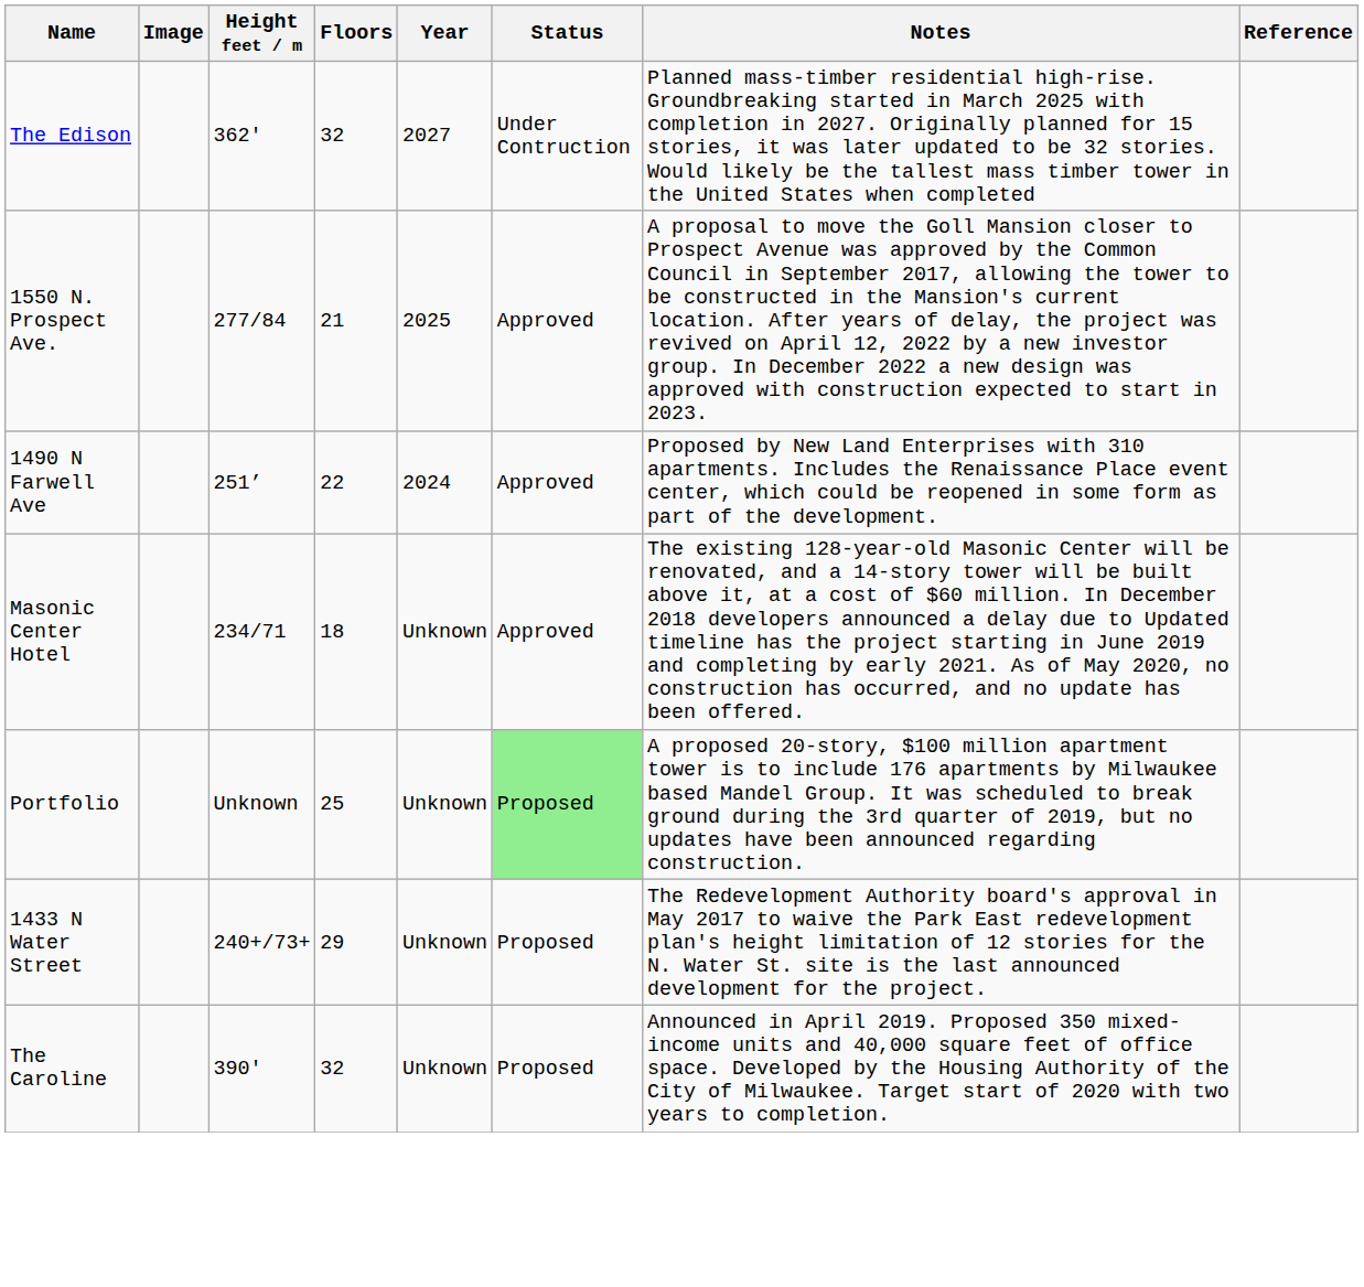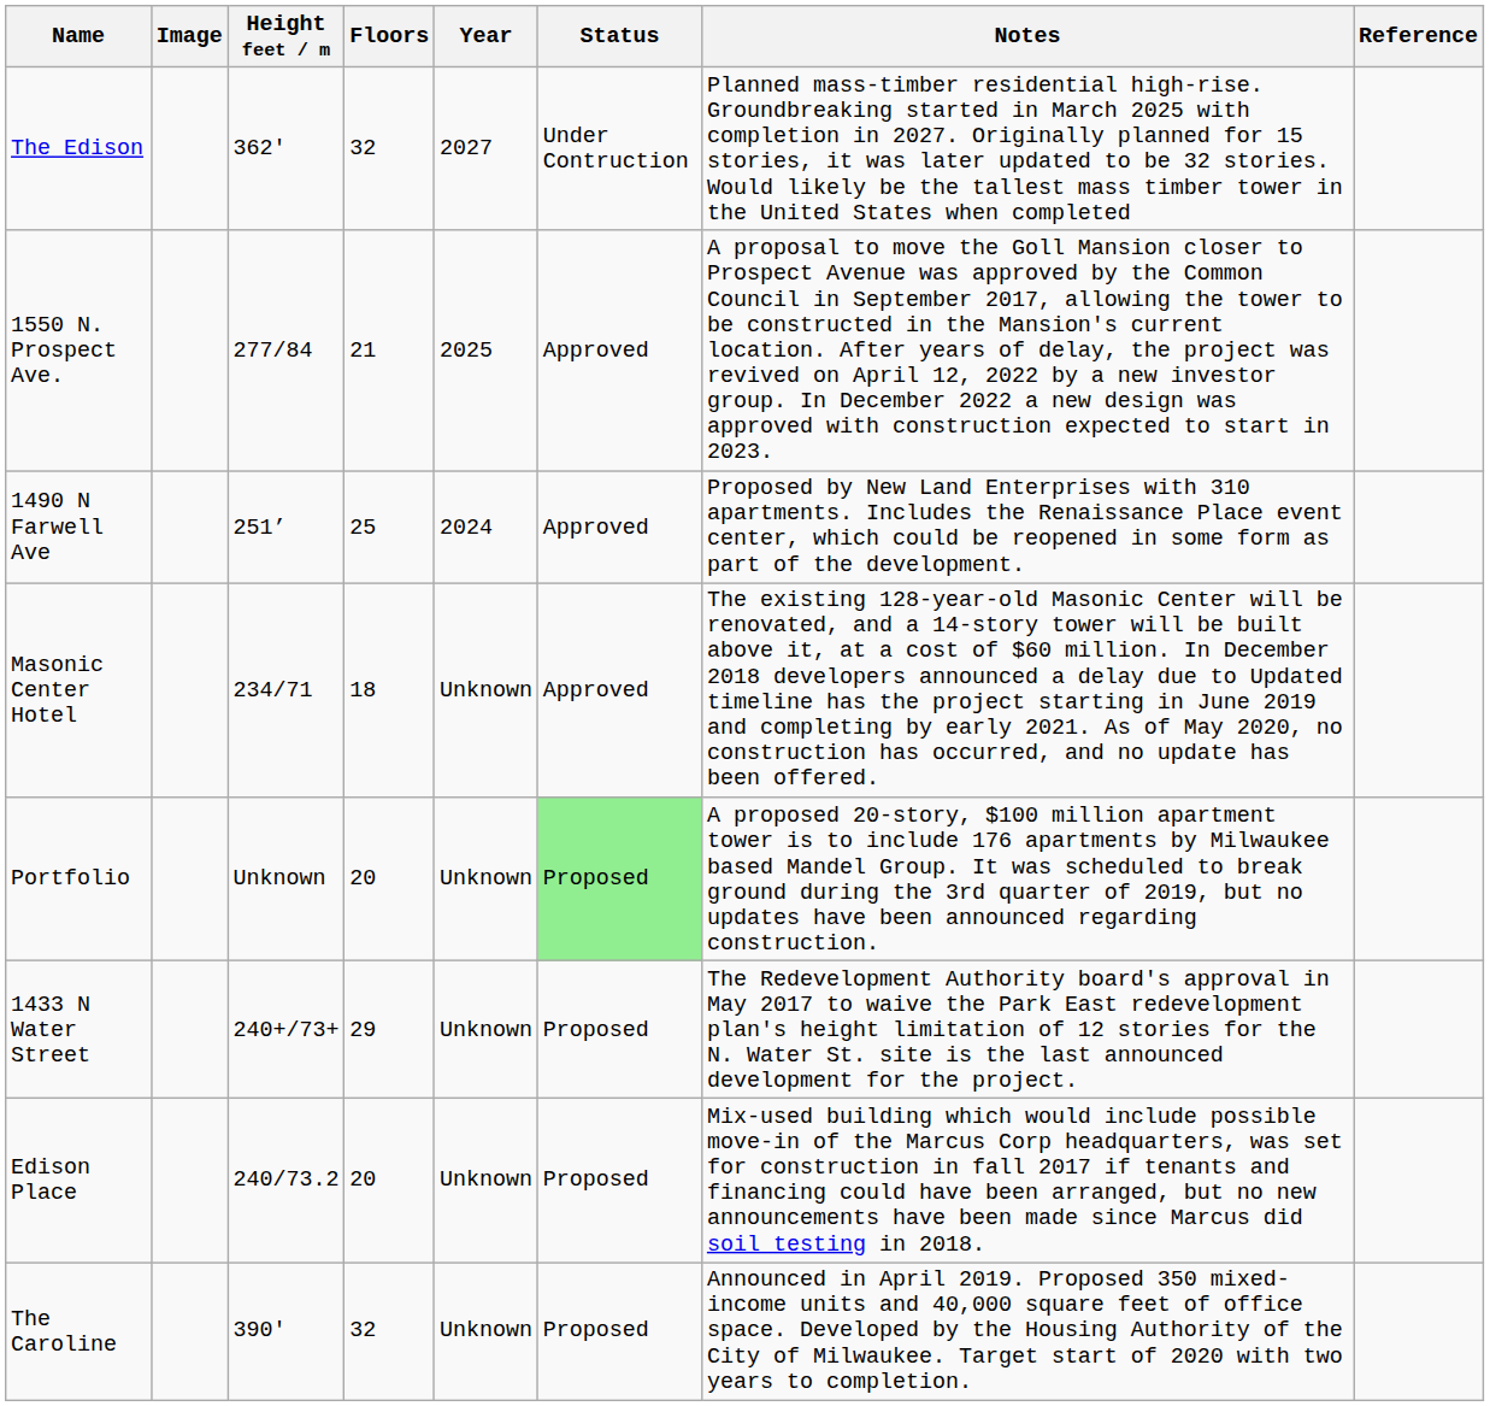 <table class="wikitable sortable">
 <tr>
 <th>Name</th>
 <th>Image</th>
 <th>Height<br><small>feet / m</small></th>
 <th>Floors</th>
 <th>Year</th>
 <th>Status</th>
 <th class="unsortable">Notes</th>
 <th class="unsortable">Reference</th>
 </tr>
 <tr>
 <td><a href='#'>The Edison</a></td>
 <td></td>
 <td>362'</td>
 <td>32</td>
 <td>2027</td>
 <td>Under Contruction</td>
 <td>Planned mass-timber residential high-rise. Groundbreaking started in March 2025 with completion in 2027. Originally planned for 15 stories, it was later updated to be 32 stories. Would likely be the tallest mass timber tower in the United States when completed</td>
 <td style="text-align:center;"></td>
 </tr>
 <tr>
 <td>1550 N. Prospect Ave.</td>
 <td></td>
 <td>277/84</td>
 <td>21</td>
 <td>2025</td>
 <td>Approved</td>
 <td>A proposal to move the Goll Mansion closer to Prospect Avenue was approved by the Common Council in September 2017, allowing the tower to be constructed in the Mansion's current location. After years of delay, the project was revived on April 12, 2022 by a new investor group.  In December 2022 a new design was approved with construction expected to start in 2023.</td>
 <td style="text-align:center;"><br></td>
 </tr>
 <tr>
 <td>1490 N Farwell Ave</td>
 <td></td>
 <td>251’</td>
-<td>22</td>
+<td>25</td>
 <td>2024</td>
 <td>Approved</td>
 <td>Proposed by New Land Enterprises with 310 apartments.  Includes the Renaissance Place event center, which could be reopened in some form as part of the development.</td>
 <td></td>
 </tr>
 <tr>
 <td>Masonic Center Hotel</td>
 <td></td>
 <td>234/71</td>
 <td>18</td>
 <td>Unknown</td>
 <td>Approved</td>
 <td>The existing 128-year-old Masonic Center will be renovated, and a 14-story tower will be built above it, at a cost of $60 million. In December 2018 developers announced a delay due to Updated timeline has the project starting in June 2019 and completing by early 2021. As of May 2020, no construction has occurred, and no update has been offered.</td>
 <td style=" text-align:center;"></td>
 </tr>
 <tr>
 <td>Portfolio</td>
 <td></td>
 <td>Unknown</td>
-<td>25</td>
+<td>20</td>
 <td>Unknown</td>
 <td style="background: lightgreen;">Proposed</td>
 <td>A proposed 20-story, $100 million apartment tower is to include 176 apartments by Milwaukee based Mandel Group. It was scheduled to break ground during the 3rd quarter of 2019, but no updates have been announced regarding construction.</td>
 <td style="text-align:center;"></td>
 </tr>
 <tr>
 <td>1433 N Water Street</td>
 <td></td>
 <td>240+/73+</td>
 <td>29</td>
 <td>Unknown</td>
 <td>Proposed</td>
 <td>The Redevelopment Authority board's approval in May 2017 to waive the Park East redevelopment plan's height limitation of 12 stories for the N. Water St. site is the last announced development for the project.</td>
 <td style="text-align:center;"></td>
 </tr>
 <tr>
+<td>Edison Place</td>
+<td></td>
+<td>240/73.2</td>
+<td>20</td>
+<td>Unknown</td>
+<td>Proposed</td>
+<td>Mix-used building which would include possible move-in of the Marcus Corp headquarters, was set for construction in fall 2017 if tenants and financing could have been arranged, but no new announcements have been made since Marcus did <a href='#'>soil testing</a> in 2018.</td>
+<td style="text-align:center;"></td>
+</tr>
+<tr>
 <td>The Caroline</td>
 <td></td>
 <td>390'</td>
 <td>32</td>
 <td>Unknown</td>
 <td>Proposed</td>
 <td>Announced in April 2019.  Proposed 350 mixed-income units and 40,000 square feet of office space. Developed by the Housing Authority of the City of Milwaukee. Target start of 2020 with two years to completion.</td>
 <td style="text-align:center;"></td>
 </tr>
 </table>
